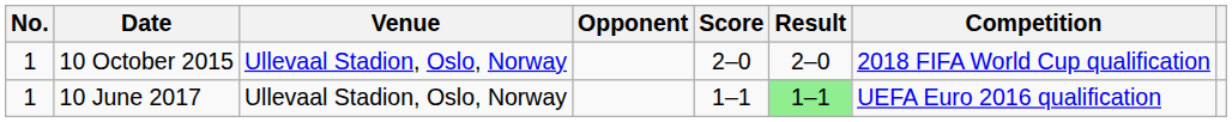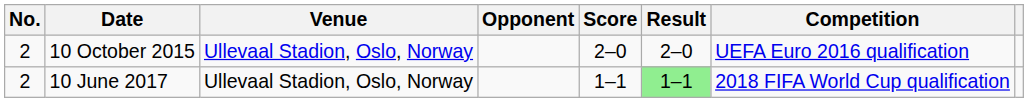 <table class="wikitable sortable">
 <tr>
 <th scope="col">No.</th>
 <th scope="col">Date</th>
 <th scope="col">Venue</th>
 <th scope="col">Opponent</th>
 <th scope="col">Score</th>
 <th scope="col">Result</th>
 <th scope="col">Competition</th>
 <th scope="col" class="unsortable"></th>
 </tr>
 <tr>
-<td align="center">1</td>
+<td align="center">2</td>
 <td>10 October 2015</td>
 <td><a href='#'>Ullevaal Stadion</a>, <a href='#'>Oslo</a>, <a href='#'>Norway</a></td>
 <td></td>
 <td align="center">2–0</td>
 <td align="center">2–0</td>
-<td><a href='#'>2018 FIFA World Cup qualification</a></td>
+<td><a href='#'>UEFA Euro 2016 qualification</a></td>
 <td></td>
 </tr>
 <tr>
-<td align="center">1</td>
+<td align="center">2</td>
 <td>10 June 2017</td>
 <td>Ullevaal Stadion, Oslo, Norway</td>
 <td></td>
 <td align="center">1–1</td>
 <td align="center" style="background: lightgreen;">1–1</td>
-<td><a href='#'>UEFA Euro 2016 qualification</a></td>
+<td><a href='#'>2018 FIFA World Cup qualification</a></td>
 <td></td>
 </tr>
 </table>
